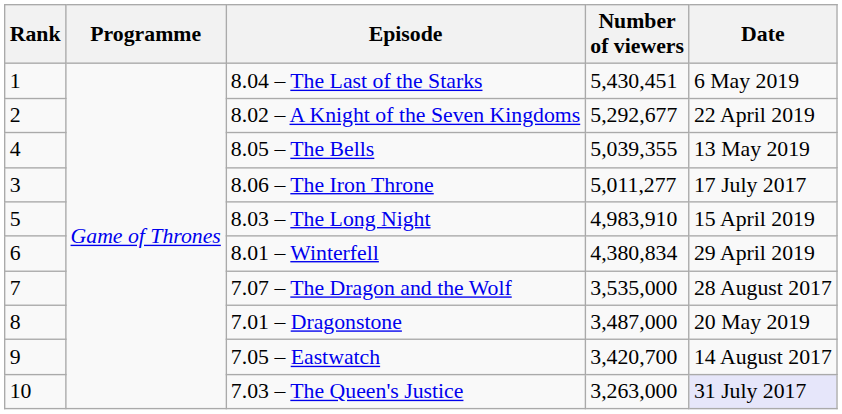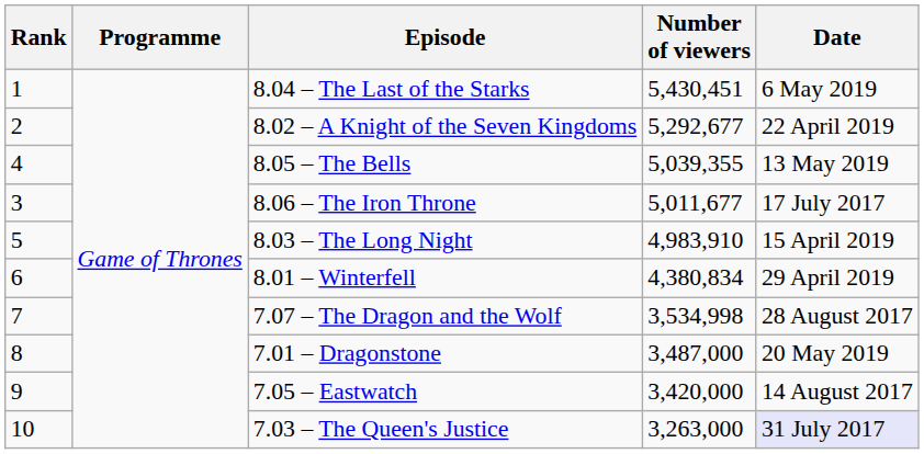 <table class="wikitable">
 <tr>
 <th>Rank</th>
 <th>Programme</th>
 <th>Episode</th>
 <th>Number<br>of viewers</th>
 <th>Date</th>
 </tr>
 <tr>
 <td>1</td>
 <td rowspan="10"><em><a href='#'>Game of Thrones</a></em></td>
 <td>8.04 – <a href='#'>The Last of the Starks</a></td>
 <td>5,430,451</td>
 <td>6 May 2019</td>
 </tr>
 <tr>
 <td>2</td>
 <td>8.02 – <a href='#'>A Knight of the Seven Kingdoms</a></td>
 <td>5,292,677</td>
 <td>22 April 2019</td>
 </tr>
 <tr>
 <td>4</td>
 <td>8.05 – <a href='#'>The Bells</a></td>
 <td>5,039,355</td>
 <td>13 May 2019</td>
 </tr>
 <tr>
 <td>3</td>
 <td>8.06 – <a href='#'>The Iron Throne</a></td>
-<td>5,011,277</td>
+<td>5,011,677</td>
 <td>17 July 2017</td>
 </tr>
 <tr>
 <td>5</td>
 <td>8.03 – <a href='#'>The Long Night</a></td>
 <td>4,983,910</td>
 <td>15 April 2019</td>
 </tr>
 <tr>
 <td>6</td>
 <td>8.01 – <a href='#'>Winterfell</a></td>
 <td>4,380,834</td>
 <td>29 April 2019</td>
 </tr>
 <tr>
 <td>7</td>
 <td>7.07 – <a href='#'>The Dragon and the Wolf</a></td>
-<td>3,535,000</td>
+<td>3,534,998</td>
 <td>28 August 2017</td>
 </tr>
 <tr>
 <td>8</td>
 <td>7.01 – <a href='#'>Dragonstone</a></td>
 <td>3,487,000</td>
 <td>20 May 2019</td>
 </tr>
 <tr>
 <td>9</td>
 <td>7.05 – <a href='#'>Eastwatch</a></td>
-<td>3,420,700</td>
+<td>3,420,000</td>
 <td>14 August 2017</td>
 </tr>
 <tr>
 <td>10</td>
 <td>7.03 – <a href='#'>The Queen's Justice</a></td>
 <td>3,263,000</td>
 <td style="background: lavender;">31 July 2017</td>
 </tr>
 </table>
